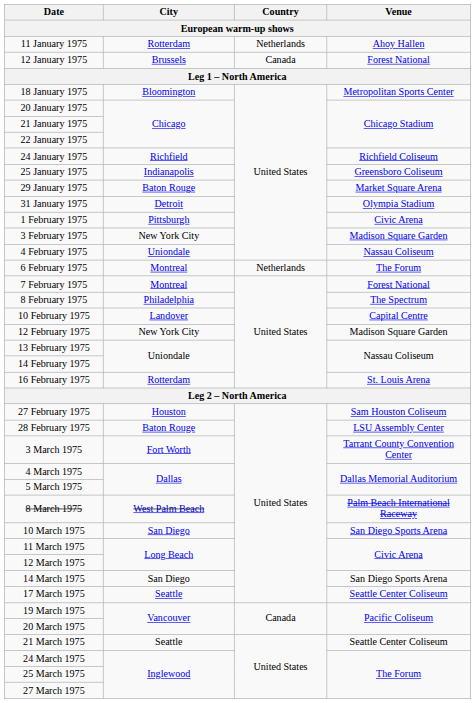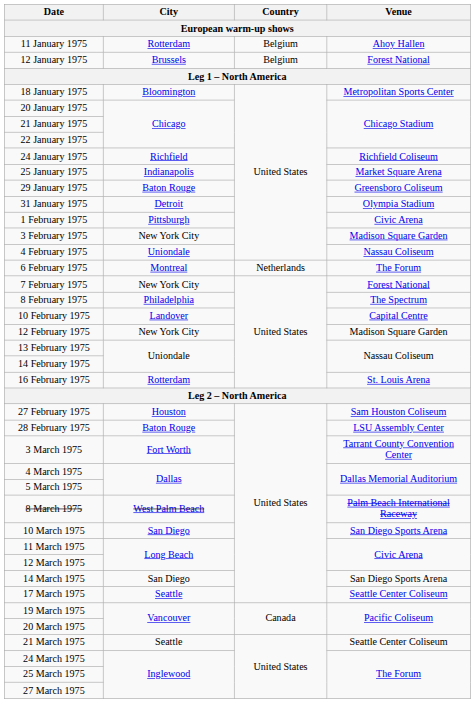 <table class="wikitable" style="text-align:center;">
 <tr>
 <th style="width:150px;">Date</th>
 <th style="width:200px;">City</th>
 <th style="width:140px;">Country</th>
 <th style="width:220px;">Venue</th>
 </tr>
 <tr>
 <th colspan="4">European warm-up shows</th>
 </tr>
 <tr>
 <td>11 January 1975</td>
 <td><a href='#'>Rotterdam</a></td>
-<td>Netherlands</td>
+<td>Belgium</td>
 <td><a href='#'>Ahoy Hallen</a></td>
 </tr>
 <tr>
 <td>12 January 1975</td>
 <td><a href='#'>Brussels</a></td>
-<td>Canada</td>
+<td>Belgium</td>
 <td><a href='#'>Forest National</a></td>
 </tr>
 <tr>
 <th colspan="4">Leg 1 – North America</th>
 </tr>
 <tr>
 <td>18 January 1975</td>
 <td><a href='#'>Bloomington</a></td>
 <td rowspan="11">United States</td>
 <td><a href='#'>Metropolitan Sports Center</a></td>
 </tr>
 <tr>
 <td>20 January 1975</td>
 <td rowspan="3"><a href='#'>Chicago</a></td>
 <td rowspan="3"><a href='#'>Chicago Stadium</a></td>
 </tr>
 <tr>
 <td>21 January 1975</td>
 </tr>
 <tr>
 <td>22 January 1975</td>
 </tr>
 <tr>
 <td>24 January 1975</td>
 <td><a href='#'>Richfield</a></td>
 <td><a href='#'>Richfield Coliseum</a></td>
 </tr>
 <tr>
 <td>25 January 1975</td>
 <td><a href='#'>Indianapolis</a></td>
-<td><a href='#'>Greensboro Coliseum</a></td>
+<td><a href='#'>Market Square Arena</a></td>
 </tr>
 <tr>
 <td>29 January 1975</td>
 <td><a href='#'>Baton Rouge</a></td>
-<td><a href='#'>Market Square Arena</a></td>
+<td><a href='#'>Greensboro Coliseum</a></td>
 </tr>
 <tr>
 <td>31 January 1975</td>
 <td><a href='#'>Detroit</a></td>
 <td><a href='#'>Olympia Stadium</a></td>
 </tr>
 <tr>
 <td>1 February 1975</td>
 <td><a href='#'>Pittsburgh</a></td>
 <td><a href='#'>Civic Arena</a></td>
 </tr>
 <tr>
 <td>3 February 1975</td>
 <td>New York City</td>
 <td><a href='#'>Madison Square Garden</a></td>
 </tr>
 <tr>
 <td>4 February 1975</td>
 <td><a href='#'>Uniondale</a></td>
 <td><a href='#'>Nassau Coliseum</a><br></td>
 </tr>
 <tr>
 <td>6 February 1975</td>
 <td><a href='#'>Montreal</a></td>
 <td>Netherlands</td>
 <td><a href='#'>The Forum</a></td>
 </tr>
 <tr>
 <td>7 February 1975</td>
-<td><a href='#'>Montreal</a></td>
+<td>New York City</td>
 <td rowspan="7">United States</td>
 <td><a href='#'>Forest National</a></td>
 </tr>
 <tr>
 <td>8 February 1975</td>
 <td><a href='#'>Philadelphia</a></td>
 <td><a href='#'>The Spectrum</a></td>
 </tr>
 <tr>
 <td>10 February 1975</td>
 <td><a href='#'>Landover</a></td>
 <td><a href='#'>Capital Centre</a></td>
 </tr>
 <tr>
 <td>12 February 1975</td>
 <td>New York City</td>
 <td>Madison Square Garden</td>
 </tr>
 <tr>
 <td>13 February 1975</td>
 <td rowspan="2">Uniondale</td>
 <td rowspan="2">Nassau Coliseum</td>
 </tr>
 <tr>
 <td>14 February 1975</td>
 </tr>
 <tr>
 <td>16 February 1975</td>
 <td><a href='#'>Rotterdam</a></td>
 <td><a href='#'>St. Louis Arena</a></td>
 </tr>
 <tr>
 <th colspan="4">Leg 2 – North America</th>
 </tr>
 <tr>
 <td>27 February 1975</td>
 <td><a href='#'>Houston</a></td>
 <td rowspan="11">United States</td>
 <td><a href='#'>Sam Houston Coliseum</a></td>
 </tr>
 <tr>
 <td>28 February 1975</td>
 <td><a href='#'>Baton Rouge</a></td>
 <td><a href='#'>LSU Assembly Center</a></td>
 </tr>
 <tr>
 <td>3 March 1975</td>
 <td><a href='#'>Fort Worth</a></td>
 <td><a href='#'>Tarrant County Convention Center</a></td>
 </tr>
 <tr>
 <td>4 March 1975</td>
 <td rowspan="2"><a href='#'>Dallas</a></td>
 <td rowspan="2"><a href='#'>Dallas Memorial Auditorium</a></td>
 </tr>
 <tr>
 <td>5 March 1975</td>
 </tr>
 <tr>
 <td><s>8 March 1975</s></td>
 <td><s><a href='#'>West Palm Beach</a></s></td>
 <td><a href='#'><s>Palm Beach International Raceway</s></a></td>
 </tr>
 <tr>
 <td>10 March 1975</td>
 <td><a href='#'>San Diego</a></td>
 <td><a href='#'>San Diego Sports Arena</a></td>
 </tr>
 <tr>
 <td>11 March 1975</td>
 <td rowspan="2"><a href='#'>Long Beach</a></td>
 <td rowspan="2"><a href='#'>Civic Arena</a></td>
 </tr>
 <tr>
 <td>12 March 1975</td>
 </tr>
 <tr>
 <td>14 March 1975</td>
 <td>San Diego</td>
 <td>San Diego Sports Arena</td>
 </tr>
 <tr>
 <td>17 March 1975</td>
 <td><a href='#'>Seattle</a></td>
 <td><a href='#'>Seattle Center Coliseum</a></td>
 </tr>
 <tr>
 <td>19 March 1975</td>
 <td rowspan="2"><a href='#'>Vancouver</a></td>
 <td rowspan="2">Canada</td>
 <td rowspan="2"><a href='#'>Pacific Coliseum</a></td>
 </tr>
 <tr>
 <td>20 March 1975</td>
 </tr>
 <tr>
 <td>21 March 1975</td>
 <td>Seattle</td>
 <td rowspan="4">United States</td>
 <td>Seattle Center Coliseum</td>
 </tr>
 <tr>
 <td>24 March 1975</td>
 <td rowspan="3"><a href='#'>Inglewood</a></td>
 <td rowspan="3"><a href='#'>The Forum</a></td>
 </tr>
 <tr>
 <td>25 March 1975</td>
 </tr>
 <tr>
 <td>27 March 1975</td>
 </tr>
 </table>
